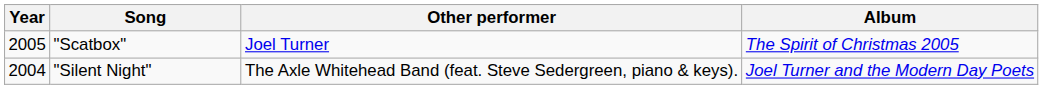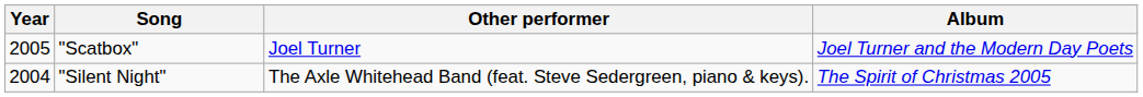 <table class="wikitable">
 <tr>
 <th>Year</th>
 <th style="width:175px;">Song</th>
 <th>Other performer</th>
 <th>Album</th>
 </tr>
 <tr>
 <td>2005</td>
 <td>"Scatbox"</td>
 <td><a href='#'>Joel Turner</a></td>
-<td><em><a href='#'>The Spirit of Christmas 2005</a></em></td>
+<td><em><a href='#'>Joel Turner and the Modern Day Poets</a></em></td>
 </tr>
 <tr>
 <td>2004</td>
 <td>"Silent Night"</td>
 <td>The Axle Whitehead Band (feat. Steve Sedergreen, piano & keys).</td>
-<td><em><a href='#'>Joel Turner and the Modern Day Poets</a></em></td>
+<td><em><a href='#'>The Spirit of Christmas 2005</a></em></td>
 </tr>
 </table>
